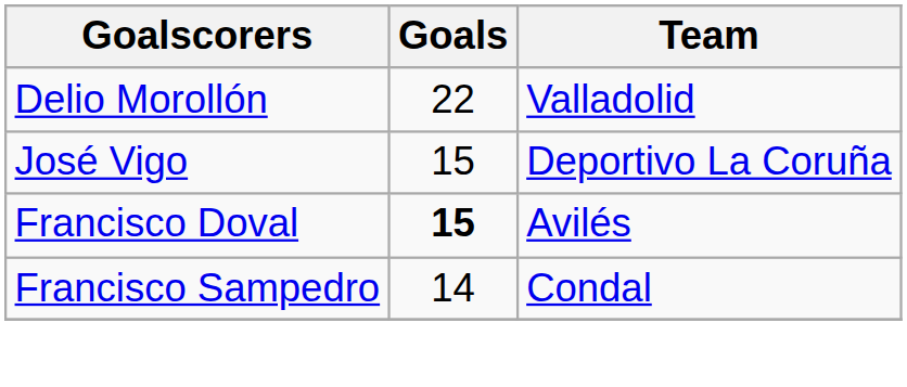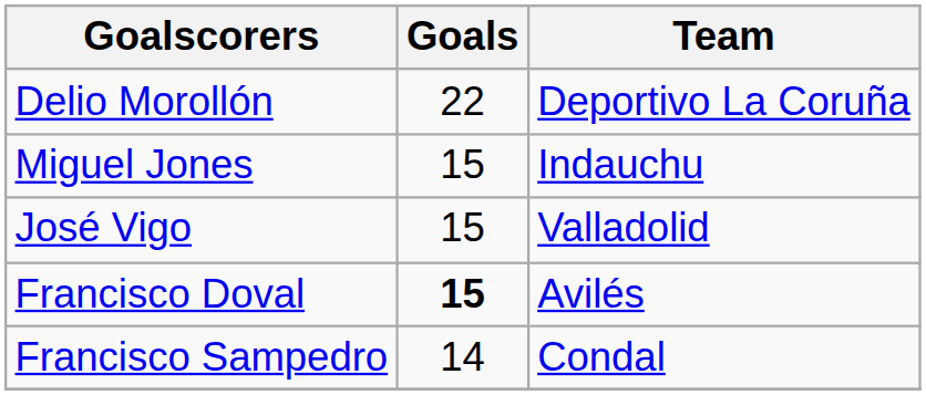 <table class="wikitable sortable" class="wikitable">
 <tr style="background:#ccc; text-align:center;">
 <th>Goalscorers</th>
 <th>Goals</th>
 <th>Team</th>
 </tr>
 <tr>
 <td> <a href='#'>Delio Morollón</a></td>
 <td style="text-align:center;">22</td>
-<td><a href='#'>Valladolid</a></td>
+<td><a href='#'>Deportivo La Coruña</a></td>
+</tr>
+<tr>
+<td> <a href='#'>Miguel Jones</a></td>
+<td style="text-align:center;">15</td>
+<td><a href='#'>Indauchu</a></td>
 </tr>
 <tr>
 <td> <a href='#'>José Vigo</a></td>
 <td style="text-align:center;">15</td>
-<td><a href='#'>Deportivo La Coruña</a></td>
+<td><a href='#'>Valladolid</a></td>
 </tr>
 <tr>
 <td> <a href='#'>Francisco Doval</a></td>
 <td style="text-align:center;"><strong>15</strong></td>
 <td><a href='#'>Avilés</a></td>
 </tr>
 <tr>
 <td> <a href='#'>Francisco Sampedro</a></td>
 <td style="text-align:center;">14</td>
 <td><a href='#'>Condal</a></td>
 </tr>
 <tr>
 </tr>
 </table>
